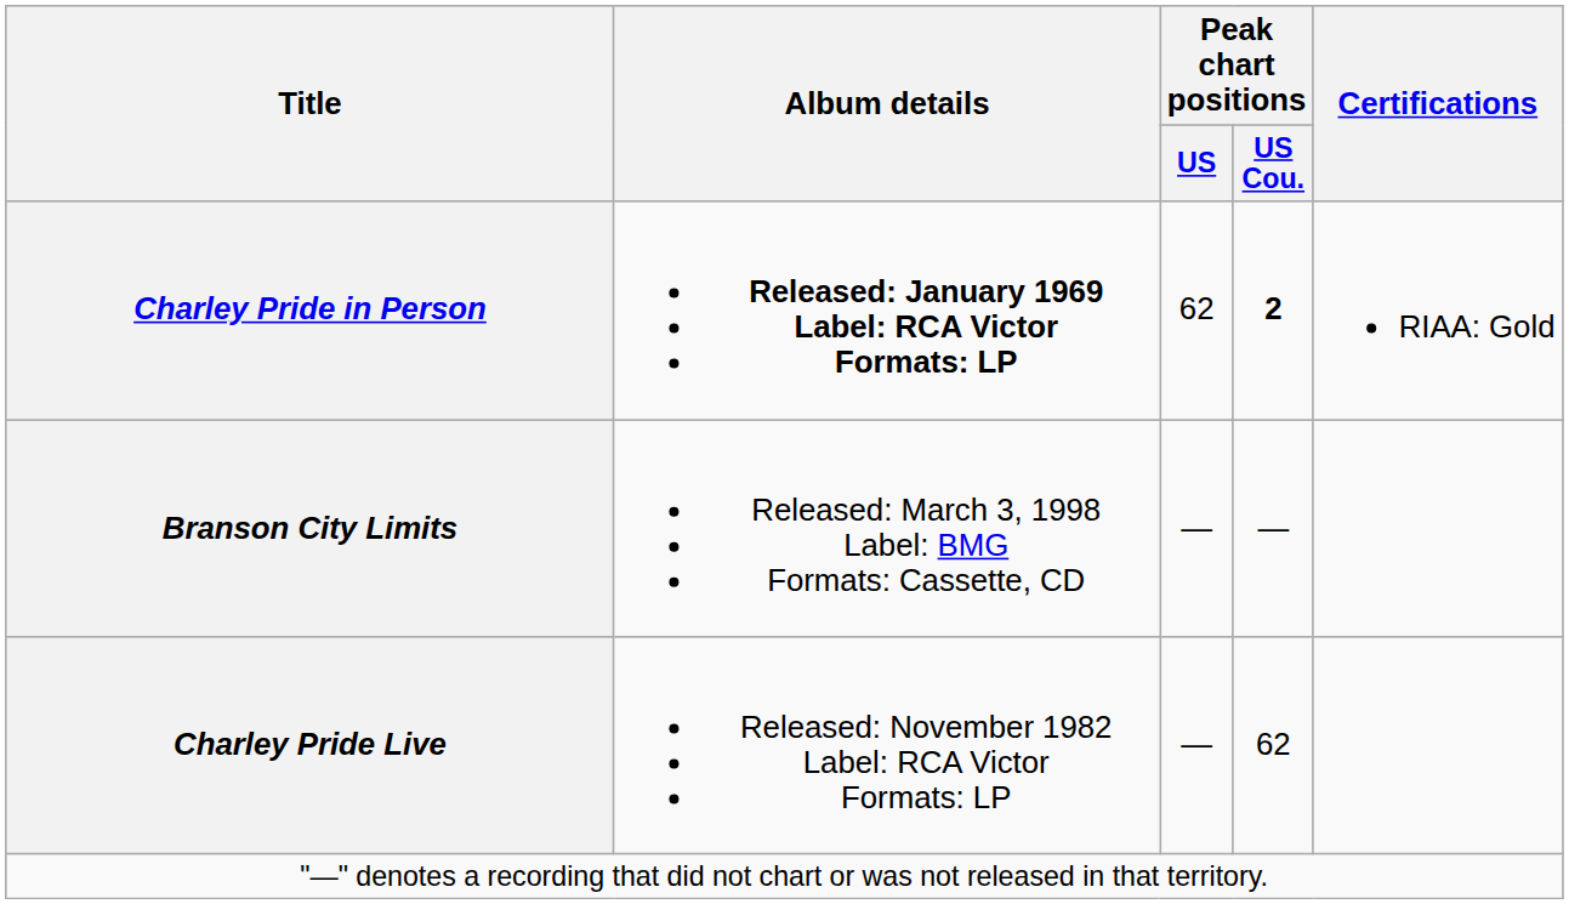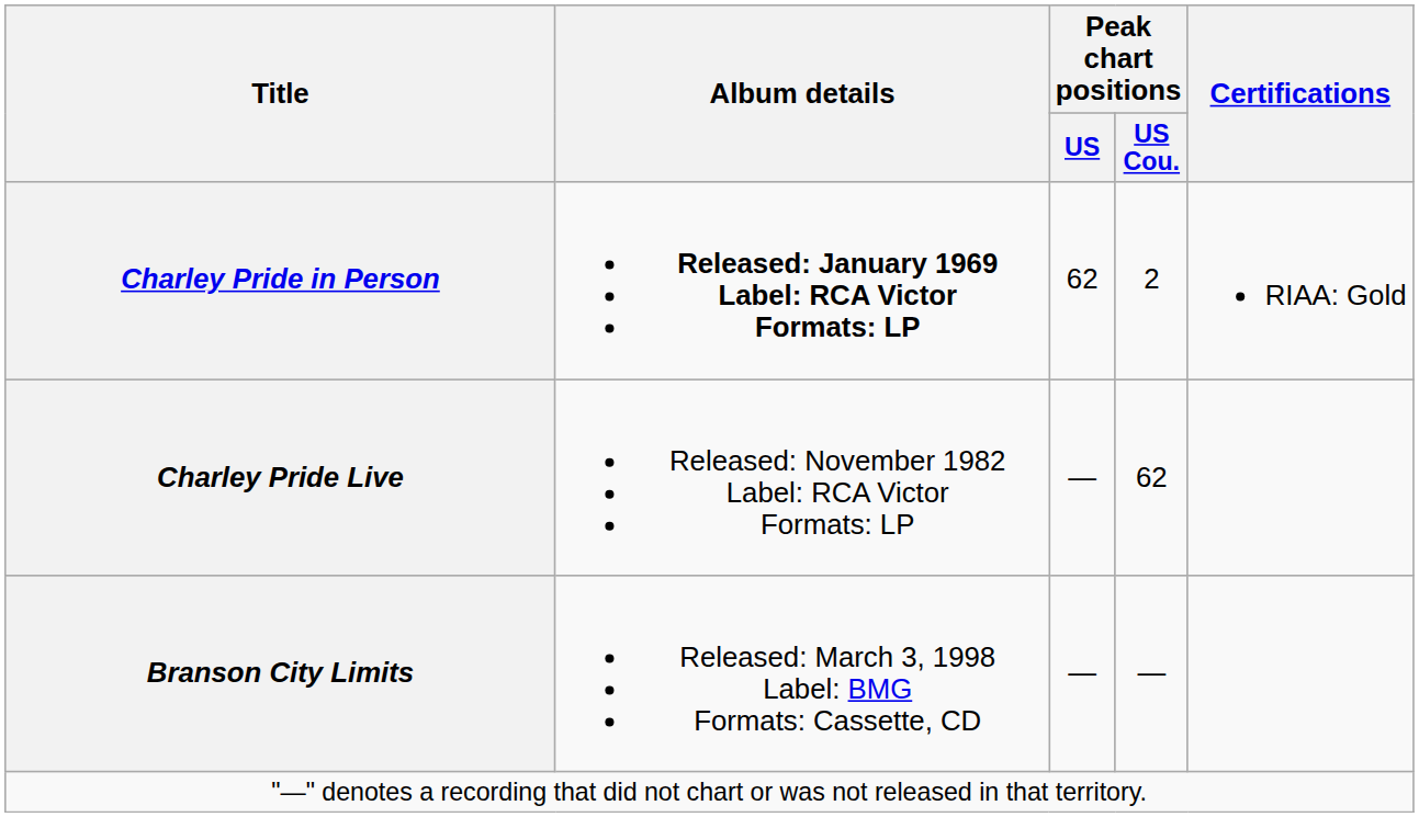 <table class="wikitable plainrowheaders" style="text-align:center;" border="1">
 <tr>
 <th scope="col" rowspan="2" style="width:19em;">Title</th>
 <th scope="col" rowspan="2" style="width:17em;">Album details</th>
 <th scope="col" colspan="2">Peak chart<br>positions</th>
 <th scope="col" rowspan="2"><a href='#'>Certifications</a></th>
 </tr>
 <tr>
 <th scope="col" style="width:2em;font-size:90%;"><a href='#'>US</a><br></th>
 <th scope="col" style="width:2em;font-size:90%;"><a href='#'>US<br>Cou.</a><br></th>
 </tr>
 <tr>
 <th scope="row"><em><a href='#'>Charley Pride in Person</a></em></th>
 <td><strong><br><ul><li>Released: January 1969</li><li>Label: RCA Victor</li><li>Formats: LP</li></ul></strong></td>
 <td>62</td>
-<td><strong>2</strong></td>
+<td>2</td>
 <td><br><ul><li>RIAA: Gold</li></ul></td>
+</tr>
+<tr>
+<th scope="row"><em>Charley Pride Live</em></th>
+<td><br><ul><li>Released: November 1982</li><li>Label: RCA Victor</li><li>Formats: LP</li></ul></td>
+<td>—</td>
+<td>62</td>
+<td></td>
 </tr>
 <tr>
 <th scope="row"><em>Branson City Limits</em></th>
 <td><br><ul><li>Released: March 3, 1998</li><li>Label: <a href='#'>BMG</a></li><li>Formats: Cassette, CD</li></ul></td>
 <td>—</td>
 <td>—</td>
 <td></td>
 </tr>
 <tr>
-<th scope="row"><em>Charley Pride Live</em></th>
-<td><br><ul><li>Released: November 1982</li><li>Label: RCA Victor</li><li>Formats: LP</li></ul></td>
-<td>—</td>
-<td>62</td>
-<td></td>
-</tr>
-<tr>
 <td colspan="5" style="font-size:90%">"—" denotes a recording that did not chart or was not released in that territory.</td>
 </tr>
 </table>
